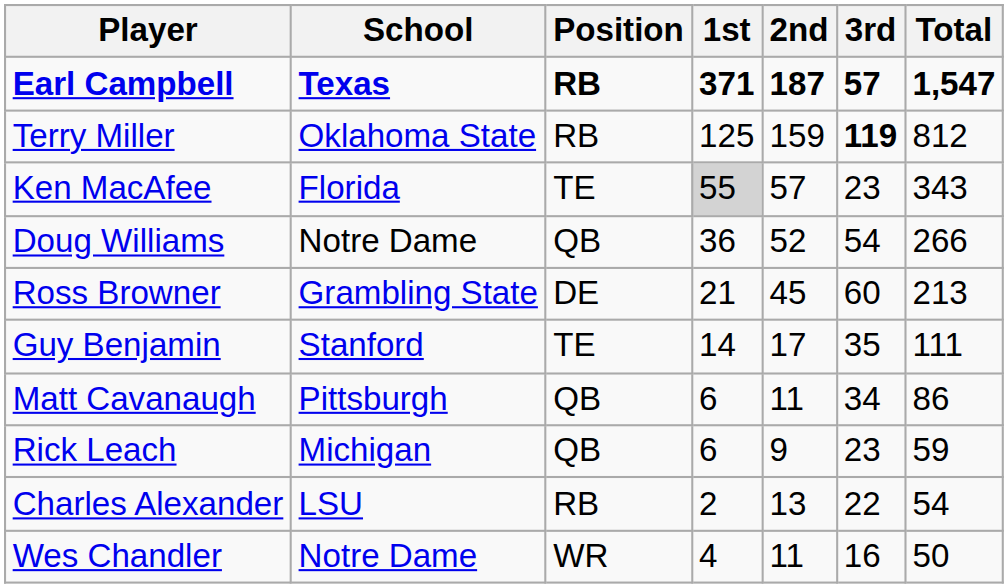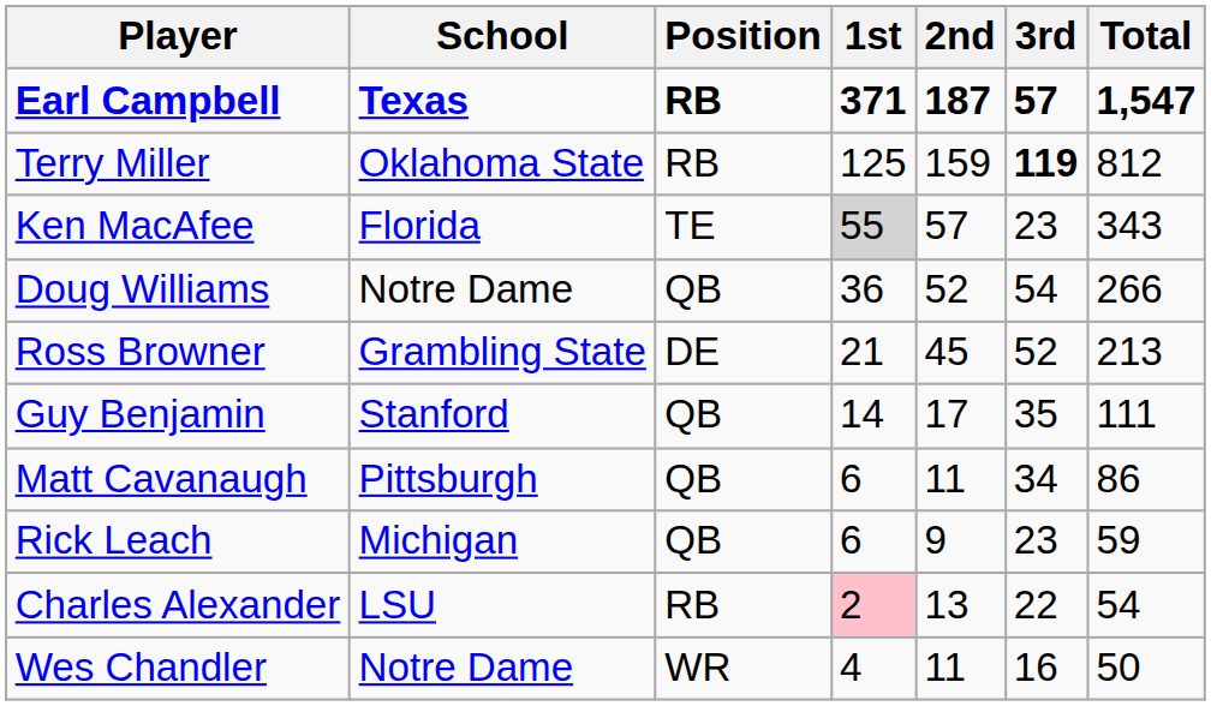 <table class="wikitable">
 <tr>
 <th>Player</th>
 <th>School</th>
 <th>Position</th>
 <th>1st</th>
 <th>2nd</th>
 <th>3rd</th>
 <th>Total</th>
 </tr>
 <tr>
 <td><strong><a href='#'>Earl Campbell</a></strong></td>
 <td><strong><a href='#'>Texas</a></strong></td>
 <td><strong>RB</strong></td>
 <td><strong>371</strong></td>
 <td><strong>187</strong></td>
 <td><strong>57</strong></td>
 <td><strong>1,547</strong></td>
 </tr>
 <tr>
 <td><a href='#'>Terry Miller</a></td>
 <td><a href='#'>Oklahoma State</a></td>
 <td>RB</td>
 <td>125</td>
 <td>159</td>
 <td><strong>119</strong></td>
 <td>812</td>
 </tr>
 <tr>
 <td><a href='#'>Ken MacAfee</a></td>
 <td><a href='#'>Florida</a></td>
 <td>TE</td>
 <td style="background: lightgrey;">55</td>
 <td>57</td>
 <td>23</td>
 <td>343</td>
 </tr>
 <tr>
 <td><a href='#'>Doug Williams</a></td>
 <td>Notre Dame</td>
 <td>QB</td>
 <td>36</td>
 <td>52</td>
 <td>54</td>
 <td>266</td>
 </tr>
 <tr>
 <td><a href='#'>Ross Browner</a></td>
 <td><a href='#'>Grambling State</a></td>
 <td>DE</td>
 <td>21</td>
 <td>45</td>
-<td>60</td>
+<td>52</td>
 <td>213</td>
 </tr>
 <tr>
 <td><a href='#'>Guy Benjamin</a></td>
 <td><a href='#'>Stanford</a></td>
-<td>TE</td>
+<td>QB</td>
 <td>14</td>
 <td>17</td>
 <td>35</td>
 <td>111</td>
 </tr>
 <tr>
 <td><a href='#'>Matt Cavanaugh</a></td>
 <td><a href='#'>Pittsburgh</a></td>
 <td>QB</td>
 <td>6</td>
 <td>11</td>
 <td>34</td>
 <td>86</td>
 </tr>
 <tr>
 <td><a href='#'>Rick Leach</a></td>
 <td><a href='#'>Michigan</a></td>
 <td>QB</td>
 <td>6</td>
 <td>9</td>
 <td>23</td>
 <td>59</td>
 </tr>
 <tr>
 <td><a href='#'>Charles Alexander</a></td>
 <td><a href='#'>LSU</a></td>
 <td>RB</td>
-<td>2</td>
+<td style="background: pink;">2</td>
 <td>13</td>
 <td>22</td>
 <td>54</td>
 </tr>
 <tr>
 <td><a href='#'>Wes Chandler</a></td>
 <td><a href='#'>Notre Dame</a></td>
 <td>WR</td>
 <td>4</td>
 <td>11</td>
 <td>16</td>
 <td>50</td>
 </tr>
 </table>
